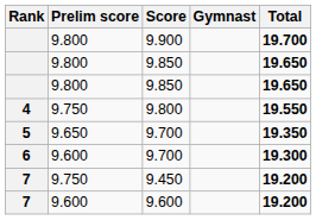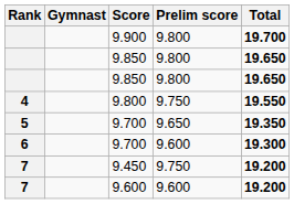 <table class="wikitable sortable">
 <tr>
 <th scope="col">Rank</th>
+<th scope="col">Gymnast</th>
+<th scope="col">Score</th>
 <th scope="col">Prelim score</th>
-<th scope="col">Score</th>
-<th scope="col">Gymnast</th>
 <th scope="col">Total</th>
 </tr>
 <tr>
 <th scope="row"></th>
+<td></td>
+<td>9.900</td>
 <td>9.800</td>
-<td>9.900</td>
-<td></td>
 <td><strong>19.700</strong></td>
 </tr>
 <tr>
 <th scope="row"></th>
+<td></td>
+<td>9.850</td>
 <td>9.800</td>
-<td>9.850</td>
-<td></td>
 <td><strong>19.650</strong></td>
 </tr>
 <tr>
 <th scope="row"></th>
+<td></td>
+<td>9.850</td>
 <td>9.800</td>
-<td>9.850</td>
-<td></td>
 <td><strong>19.650</strong></td>
 </tr>
 <tr>
 <th scope="row">4</th>
+<td></td>
+<td>9.800</td>
 <td>9.750</td>
-<td>9.800</td>
-<td></td>
 <td><strong>19.550</strong></td>
 </tr>
 <tr>
 <th scope="row">5</th>
+<td></td>
+<td>9.700</td>
 <td>9.650</td>
-<td>9.700</td>
-<td></td>
 <td><strong>19.350</strong></td>
 </tr>
 <tr>
 <th scope="row">6</th>
+<td></td>
+<td>9.700</td>
 <td>9.600</td>
-<td>9.700</td>
-<td></td>
 <td><strong>19.300</strong></td>
 </tr>
 <tr>
 <th scope="row">7</th>
+<td></td>
+<td>9.450</td>
 <td>9.750</td>
-<td>9.450</td>
-<td></td>
 <td><strong>19.200</strong></td>
 </tr>
 <tr>
 <th scope="row">7</th>
+<td></td>
 <td>9.600</td>
 <td>9.600</td>
-<td></td>
 <td><strong>19.200</strong></td>
 </tr>
 </table>
